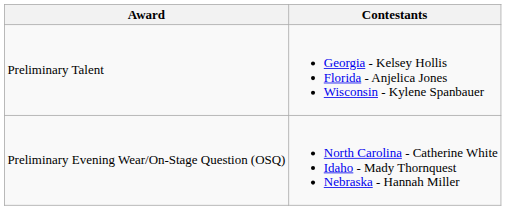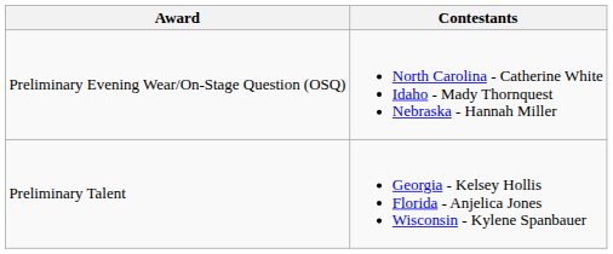 <table class="wikitable">
 <tr>
 <th>Award</th>
 <th>Contestants</th>
 </tr>
 <tr>
+<td>Preliminary Evening Wear/On-Stage Question (OSQ)</td>
+<td><br><ul><li> <a href='#'>North Carolina</a> - Catherine White</li><li> <a href='#'>Idaho</a> - Mady Thornquest</li><li> <a href='#'>Nebraska</a> - Hannah Miller</li></ul></td>
+</tr>
+<tr>
 <td>Preliminary Talent</td>
 <td><br><ul><li> <a href='#'>Georgia</a> - Kelsey Hollis</li><li> <a href='#'>Florida</a> - Anjelica Jones</li><li> <a href='#'>Wisconsin</a> - Kylene Spanbauer</li></ul></td>
 </tr>
-<tr>
-<td>Preliminary Evening Wear/On-Stage Question (OSQ)</td>
-<td><br><ul><li> <a href='#'>North Carolina</a> - Catherine White</li><li> <a href='#'>Idaho</a> - Mady Thornquest</li><li> <a href='#'>Nebraska</a> - Hannah Miller</li></ul></td>
-</tr>
 </table>
